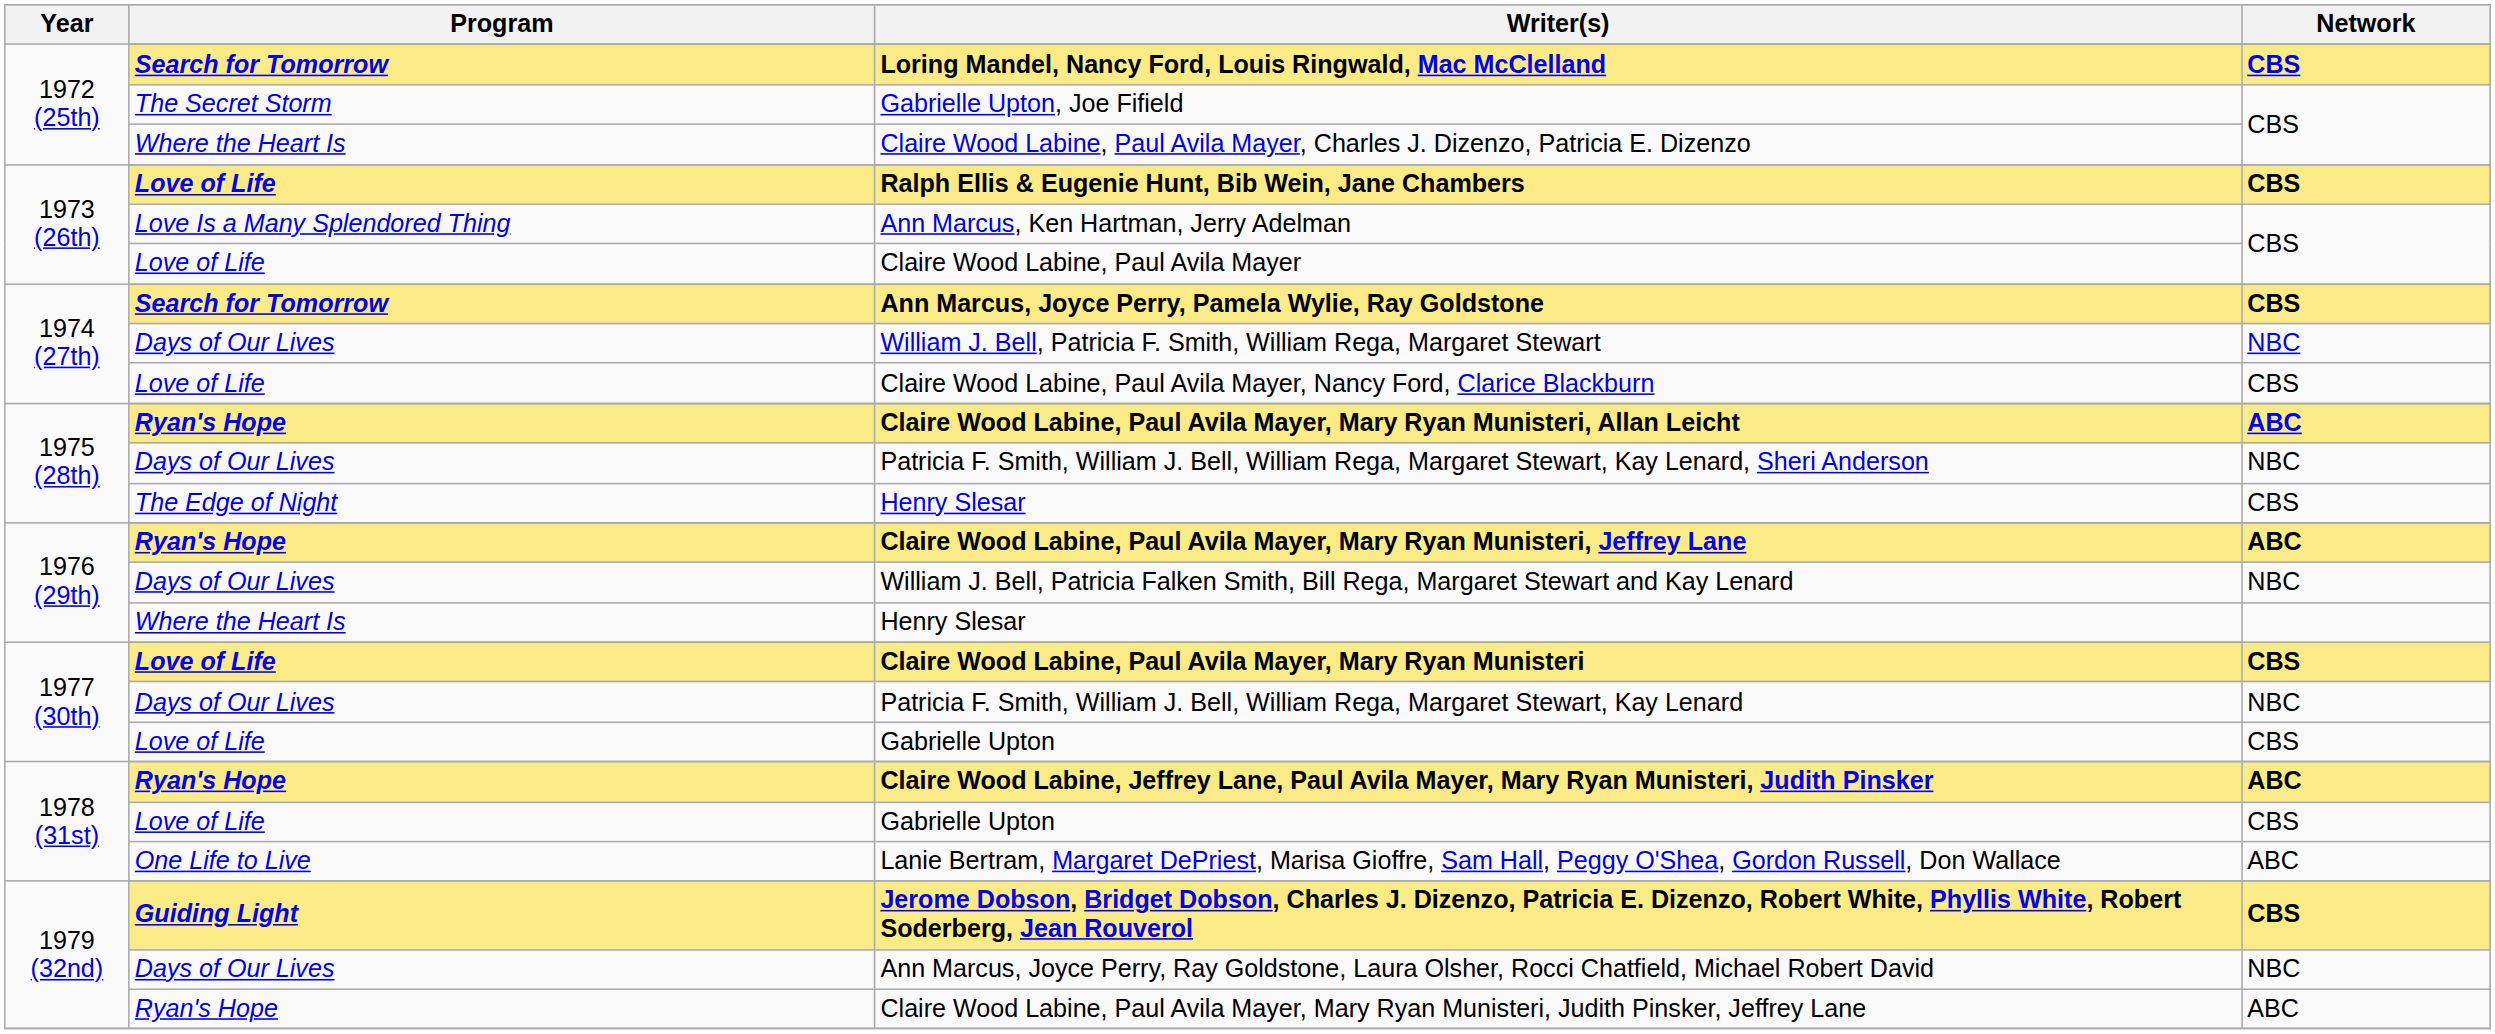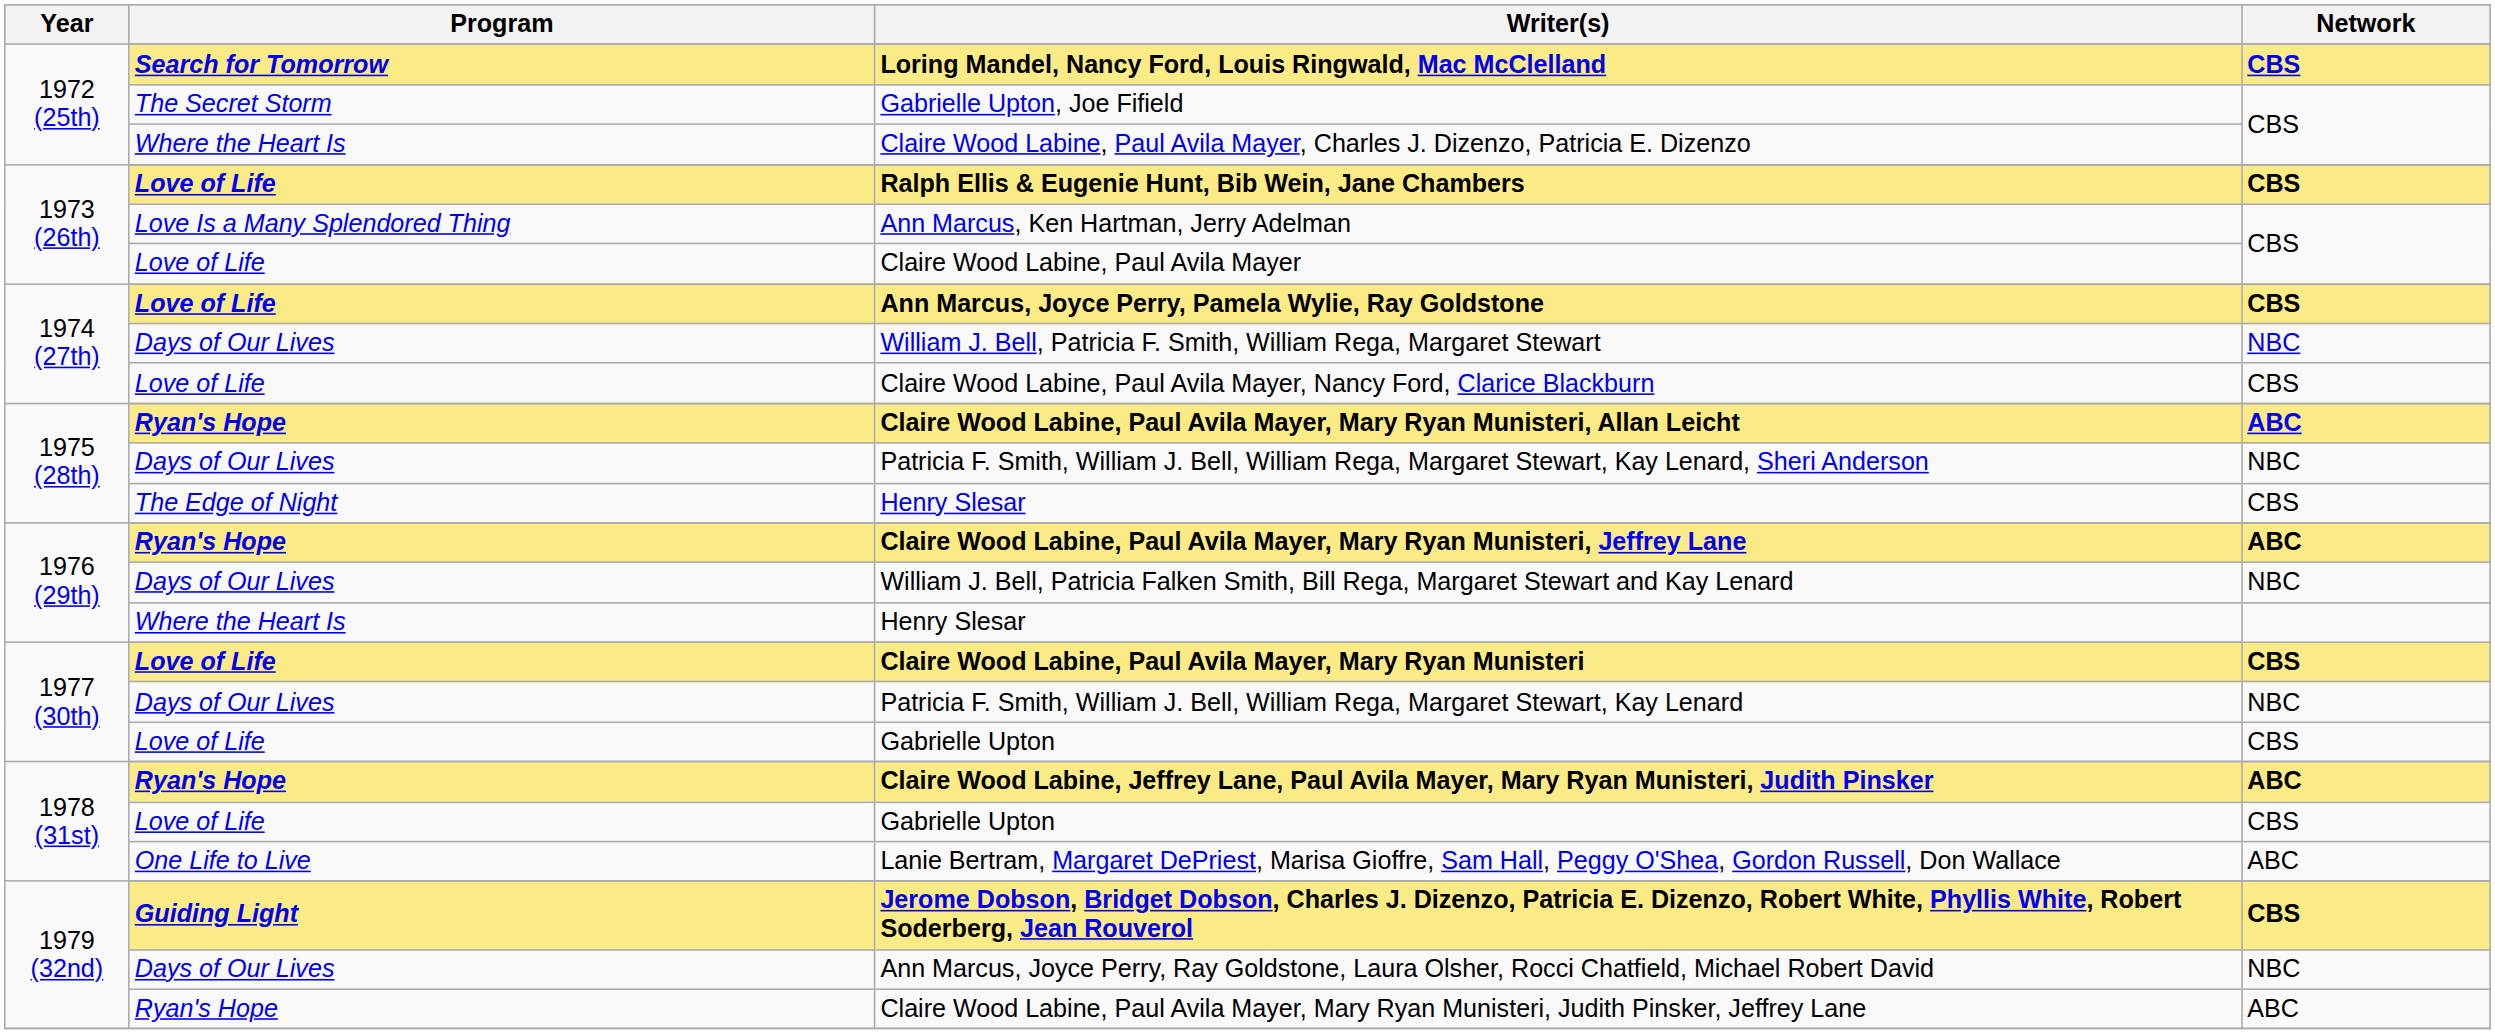 <table class="wikitable" style="width:100%">
 <tr bgcolor="#bebebe">
 <th width="5%">Year</th>
 <th width="30%">Program</th>
 <th width="55%">Writer(s)</th>
 <th width="10%">Network</th>
 </tr>
 <tr>
 <td rowspan=4 style="text-align:center">1972<br><a href='#'>(25th)</a><br></td>
 </tr>
 <tr style="background:#FAEB86">
 <td><strong><em><a href='#'>Search for Tomorrow</a></em></strong></td>
 <td><strong>Loring Mandel, Nancy Ford, Louis Ringwald, <a href='#'>Mac McClelland</a></strong></td>
 <td><strong><a href='#'>CBS</a></strong></td>
 </tr>
 <tr>
 <td><em><a href='#'>The Secret Storm</a></em></td>
 <td><a href='#'>Gabrielle Upton</a>, Joe Fifield</td>
 <td rowspan="2">CBS</td>
 </tr>
 <tr>
 <td><em><a href='#'>Where the Heart Is</a></em></td>
 <td><a href='#'>Claire Wood Labine</a>, <a href='#'>Paul Avila Mayer</a>, Charles J. Dizenzo, Patricia E. Dizenzo</td>
 </tr>
 <tr>
 <td rowspan=4 style="text-align:center">1973<br><a href='#'>(26th)</a><br></td>
 </tr>
 <tr style="background:#FAEB86">
 <td><strong><em><a href='#'>Love of Life</a></em></strong></td>
 <td><strong>Ralph Ellis & Eugenie Hunt, Bib Wein, Jane Chambers</strong></td>
 <td><strong>CBS</strong></td>
 </tr>
 <tr>
 <td><em><a href='#'>Love Is a Many Splendored Thing</a></em></td>
 <td><a href='#'>Ann Marcus</a>, Ken Hartman, Jerry Adelman</td>
 <td rowspan="2">CBS</td>
 </tr>
 <tr>
 <td><em><a href='#'>Love of Life</a></em></td>
 <td>Claire Wood Labine, Paul Avila Mayer</td>
 </tr>
 <tr>
 <td rowspan=4 style="text-align:center">1974<br><a href='#'>(27th)</a><br></td>
 </tr>
 <tr style="background:#FAEB86">
-<td><strong><em><a href='#'>Search for Tomorrow</a></em></strong></td>
+<td><strong><em><a href='#'>Love of Life</a></em></strong></td>
 <td><strong>Ann Marcus, Joyce Perry, Pamela Wylie, Ray Goldstone</strong></td>
 <td><strong>CBS</strong></td>
 </tr>
 <tr>
 <td><em><a href='#'>Days of Our Lives</a></em></td>
 <td><a href='#'>William J. Bell</a>, Patricia F. Smith, William Rega, Margaret Stewart</td>
 <td><a href='#'>NBC</a></td>
 </tr>
 <tr>
 <td><em><a href='#'>Love of Life</a></em></td>
 <td>Claire Wood Labine, Paul Avila Mayer, Nancy Ford, <a href='#'>Clarice Blackburn</a></td>
 <td>CBS</td>
 </tr>
 <tr>
 <td rowspan=4 style="text-align:center">1975<br><a href='#'>(28th)</a><br></td>
 </tr>
 <tr style="background:#FAEB86">
 <td><strong><em><a href='#'>Ryan's Hope</a></em></strong></td>
 <td><strong>Claire Wood Labine, Paul Avila Mayer, Mary Ryan Munisteri, Allan Leicht</strong></td>
 <td><strong><a href='#'>ABC</a></strong></td>
 </tr>
 <tr>
 <td><em><a href='#'>Days of Our Lives</a></em></td>
 <td>Patricia F. Smith, William J. Bell, William Rega, Margaret Stewart, Kay Lenard, <a href='#'>Sheri Anderson</a></td>
 <td>NBC</td>
 </tr>
 <tr>
 <td><em><a href='#'>The Edge of Night</a></em></td>
 <td><a href='#'>Henry Slesar</a></td>
 <td>CBS</td>
 </tr>
 <tr>
 <td rowspan=4 style="text-align:center">1976<br><a href='#'>(29th)</a><br></td>
 </tr>
 <tr style="background:#FAEB86">
 <td><strong><em><a href='#'>Ryan's Hope</a></em></strong></td>
 <td><strong>Claire Wood Labine, Paul Avila Mayer, Mary Ryan Munisteri, <a href='#'>Jeffrey Lane</a></strong></td>
 <td><strong>ABC</strong></td>
 </tr>
 <tr>
 <td><em><a href='#'>Days of Our Lives</a></em></td>
 <td>William J. Bell, Patricia Falken Smith, Bill Rega, Margaret Stewart and Kay Lenard</td>
 <td>NBC</td>
 </tr>
 <tr>
 <td><em><a href='#'>Where the Heart Is</a></em></td>
 <td>Henry Slesar</td>
 </tr>
 <tr>
 <td rowspan=4 style="text-align:center">1977<br><a href='#'>(30th)</a><br></td>
 </tr>
 <tr style="background:#FAEB86">
 <td><strong><em><a href='#'>Love of Life</a></em></strong></td>
 <td><strong>Claire Wood Labine, Paul Avila Mayer, Mary Ryan Munisteri</strong></td>
 <td><strong>CBS</strong></td>
 </tr>
 <tr>
 <td><em><a href='#'>Days of Our Lives</a></em></td>
 <td>Patricia F. Smith, William J. Bell, William Rega, Margaret Stewart, Kay Lenard</td>
 <td>NBC</td>
 </tr>
 <tr>
 <td><em><a href='#'>Love of Life</a></em></td>
 <td>Gabrielle Upton</td>
 <td>CBS</td>
 </tr>
 <tr>
 <td rowspan=4 style="text-align:center">1978<br><a href='#'>(31st)</a><br></td>
 </tr>
 <tr style="background:#FAEB86">
 <td><strong><em><a href='#'>Ryan's Hope</a></em></strong></td>
 <td><strong>Claire Wood Labine, Jeffrey Lane, Paul Avila Mayer, Mary Ryan Munisteri, <a href='#'>Judith Pinsker</a></strong></td>
 <td><strong>ABC</strong></td>
 </tr>
 <tr>
 <td><em><a href='#'>Love of Life</a></em></td>
 <td>Gabrielle Upton</td>
 <td>CBS</td>
 </tr>
 <tr>
 <td><em><a href='#'>One Life to Live</a></em></td>
 <td>Lanie Bertram, <a href='#'>Margaret DePriest</a>, Marisa Gioffre, <a href='#'>Sam Hall</a>, <a href='#'>Peggy O'Shea</a>, <a href='#'>Gordon Russell</a>, Don Wallace</td>
 <td>ABC</td>
 </tr>
 <tr>
 <td rowspan=4 style="text-align:center">1979<br><a href='#'>(32nd)</a><br></td>
 </tr>
 <tr style="background:#FAEB86">
 <td><strong><em><a href='#'>Guiding Light</a></em></strong></td>
 <td><strong><a href='#'>Jerome Dobson</a>, <a href='#'>Bridget Dobson</a>, Charles J. Dizenzo, Patricia E. Dizenzo, Robert White, <a href='#'>Phyllis White</a>, Robert Soderberg, <a href='#'>Jean Rouverol</a></strong></td>
 <td><strong>CBS</strong></td>
 </tr>
 <tr>
 <td><em><a href='#'>Days of Our Lives</a></em></td>
 <td>Ann Marcus, Joyce Perry, Ray Goldstone, Laura Olsher, Rocci Chatfield, Michael Robert David</td>
 <td>NBC</td>
 </tr>
 <tr>
 <td><em><a href='#'>Ryan's Hope</a></em></td>
 <td>Claire Wood Labine, Paul Avila Mayer, Mary Ryan Munisteri, Judith Pinsker, Jeffrey Lane</td>
 <td>ABC</td>
 </tr>
 <tr>
 </tr>
 </table>
